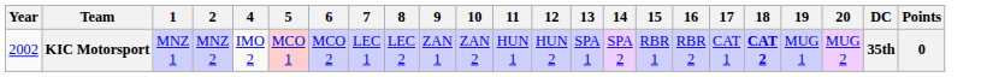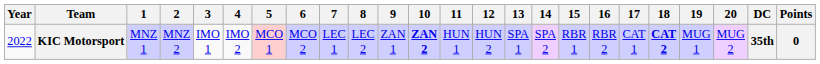 <table class="wikitable" style="text-align:center; font-size:85%">
 <tr>
 <th>Year</th>
 <th>Team</th>
 <th>1</th>
 <th>2</th>
+<th>3</th>
 <th>4</th>
 <th>5</th>
 <th>6</th>
 <th>7</th>
 <th>8</th>
 <th>9</th>
 <th>10</th>
 <th>11</th>
 <th>12</th>
 <th>13</th>
 <th>14</th>
 <th>15</th>
 <th>16</th>
 <th>17</th>
 <th>18</th>
 <th>19</th>
 <th>20</th>
 <th>DC</th>
 <th>Points</th>
 </tr>
 <tr>
-<td><a href='#'>2002</a></td>
+<td><a href='#'>2022</a></td>
 <th nowrap>KIC Motorsport</th>
 <td style="background:#CFCFFF;"><a href='#'>MNZ<br>1</a><br></td>
 <td style="background:#CFCFFF;"><a href='#'>MNZ<br>2</a><br></td>
+<td style="background:#;"><a href='#'>IMO<br>1</a></td>
 <td style="background:#;"><a href='#'>IMO<br>2</a></td>
 <td style="background:#FFCFCF;"><a href='#'>MCO<br>1</a><br></td>
 <td style="background:#CFCFFF;"><a href='#'>MCO<br>2</a><br></td>
 <td style="background:#CFCFFF;"><a href='#'>LEC<br>1</a><br></td>
 <td style="background:#CFCFFF;"><a href='#'>LEC<br>2</a><br></td>
 <td style="background:#CFCFFF;"><a href='#'>ZAN<br>1</a><br></td>
-<td style="background:#CFCFFF;"><a href='#'>ZAN<br>2</a><br></td>
+<td style="background:#CFCFFF;"><strong><a href='#'>ZAN<br>2</a><br></strong></td>
 <td style="background:#CFCFFF;"><a href='#'>HUN<br>1</a><br></td>
 <td style="background:#CFCFFF;"><a href='#'>HUN<br>2</a><br></td>
 <td style="background:#CFCFFF;"><a href='#'>SPA<br>1</a><br></td>
 <td style="background:#EFCFFF;"><a href='#'>SPA<br>2</a><br></td>
 <td style="background:#CFCFFF;"><a href='#'>RBR<br>1</a><br></td>
 <td style="background:#CFCFFF;"><a href='#'>RBR<br>2</a><br></td>
 <td style="background:#CFCFFF;"><a href='#'>CAT<br>1</a><br></td>
 <td style="background:#CFCFFF;"><strong><a href='#'>CAT<br>2</a><br></strong></td>
 <td style="background:#CFCFFF;"><a href='#'>MUG<br>1</a><br></td>
 <td style="background:#EFCFFF;"><a href='#'>MUG<br>2</a><br></td>
 <th>35th</th>
 <th>0</th>
 </tr>
 </table>
